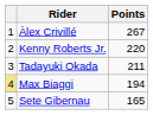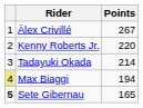 <table class="wikitable" style="font-size: 95%;">
 <tr>
 <th></th>
 <th>Rider</th>
 <th>Points</th>
 </tr>
 <tr>
 <td align=center>1</td>
 <td> <a href='#'>Àlex Crivillé</a></td>
 <td align=right>267</td>
 </tr>
 <tr>
 <td align=center>2</td>
 <td> <a href='#'>Kenny Roberts Jr.</a></td>
 <td align=right>220</td>
 </tr>
 <tr>
 <td align=center>3</td>
 <td> <a href='#'>Tadayuki Okada</a></td>
-<td align=right>211</td>
+<td align=right>214</td>
 </tr>
 <tr>
 <td align=center style="background: khaki;">4</td>
 <td> <a href='#'>Max Biaggi</a></td>
 <td align=right>194</td>
 </tr>
 <tr>
-<td align=center>5</td>
+<td align=center><strong>5</strong></td>
 <td> <a href='#'>Sete Gibernau</a></td>
 <td align=right>165</td>
 </tr>
 </table>
